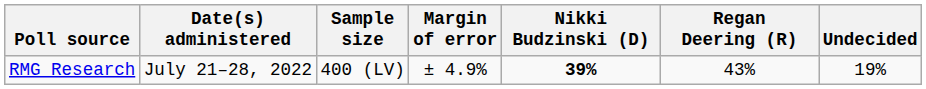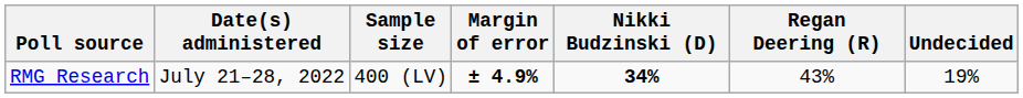 <table class="wikitable" style="font-size:90%;text-align:center;">
 <tr valign=bottom>
 <th>Poll source</th>
 <th>Date(s)<br>administered</th>
 <th>Sample<br>size</th>
 <th>Margin<br>of error</th>
 <th style="width:100px;">Nikki<br>Budzinski (D)</th>
 <th style="width:100px;">Regan<br>Deering (R)</th>
 <th>Undecided</th>
 </tr>
 <tr>
 <td style="text-align:left;"><a href='#'>RMG Research</a></td>
 <td>July 21–28, 2022</td>
 <td>400 (LV)</td>
-<td>± 4.9%</td>
-<td><strong>39%</strong></td>
+<td><strong>± 4.9%</strong></td>
+<td><strong>34%</strong></td>
 <td>43%</td>
 <td>19%</td>
 </tr>
 </table>
